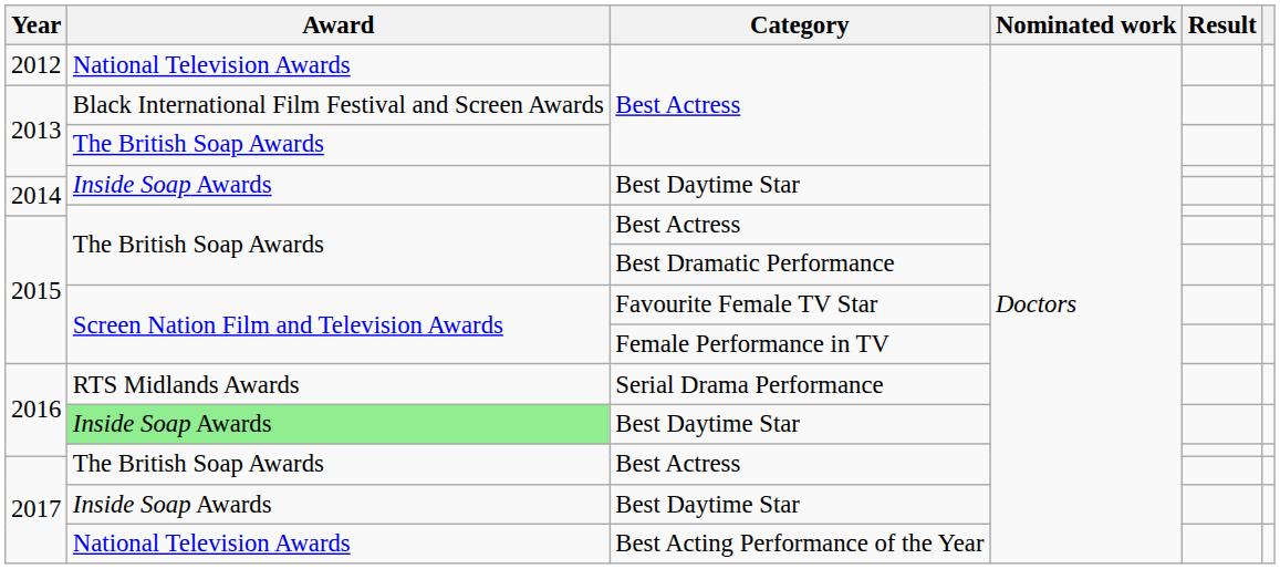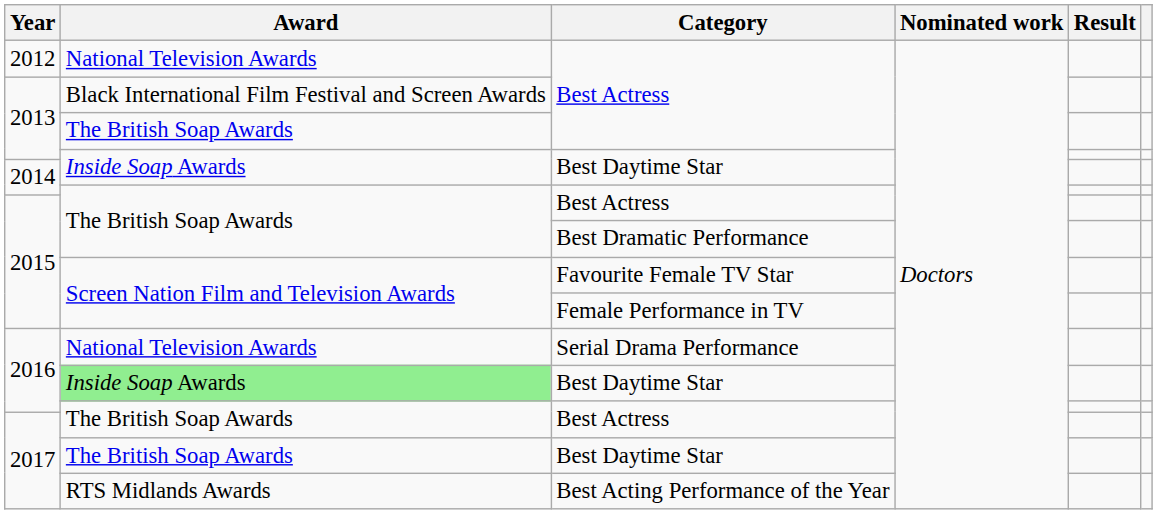 <table class="wikitable unsortable">
 <tr>
 <th>Year</th>
 <th>Award</th>
 <th>Category</th>
 <th>Nominated work</th>
 <th>Result</th>
 <th></th>
 </tr>
 <tr>
 <td>2012</td>
 <td><a href='#'>National Television Awards</a></td>
 <td rowspan="3"><a href='#'>Best Actress</a></td>
 <td rowspan="16"><em>Doctors</em></td>
 <td></td>
 <td align="center"></td>
 </tr>
 <tr>
 <td rowspan="3">2013</td>
 <td>Black International Film Festival and Screen Awards</td>
 <td></td>
 <td align="center"></td>
 </tr>
 <tr>
 <td><a href='#'>The British Soap Awards</a></td>
 <td></td>
 <td align="center"></td>
 </tr>
 <tr>
 <td rowspan="2"><a href='#'><em>Inside Soap</em> Awards</a></td>
 <td rowspan="2">Best Daytime Star</td>
 <td></td>
 <td align="center"></td>
 </tr>
 <tr>
 <td rowspan="2">2014</td>
 <td></td>
 <td align="center"></td>
 </tr>
 <tr>
 <td rowspan="3">The British Soap Awards</td>
 <td rowspan="2">Best Actress</td>
 <td></td>
 <td align="center"></td>
 </tr>
 <tr>
 <td rowspan="4">2015</td>
 <td></td>
 <td align="center"></td>
 </tr>
 <tr>
 <td>Best Dramatic Performance</td>
 <td></td>
 <td align="center"></td>
 </tr>
 <tr>
 <td rowspan="2"><a href='#'>Screen Nation Film and Television Awards</a></td>
 <td>Favourite Female TV Star</td>
 <td></td>
 <td align="center"></td>
 </tr>
 <tr>
 <td>Female Performance in TV</td>
 <td></td>
 <td align="center"></td>
 </tr>
 <tr>
 <td rowspan="3">2016</td>
-<td>RTS Midlands Awards</td>
+<td><a href='#'>National Television Awards</a></td>
 <td>Serial Drama Performance</td>
 <td></td>
 <td align="center"></td>
 </tr>
 <tr>
 <td style="background: lightgreen;"><em>Inside Soap</em> Awards</td>
 <td>Best Daytime Star</td>
 <td></td>
 <td align="center"></td>
 </tr>
 <tr>
 <td rowspan="2">The British Soap Awards</td>
 <td rowspan="2">Best Actress</td>
 <td></td>
 <td align="center"></td>
 </tr>
 <tr>
 <td rowspan="3">2017</td>
 <td></td>
 <td align="center"></td>
 </tr>
 <tr>
-<td><em>Inside Soap</em> Awards</td>
+<td><a href='#'>The British Soap Awards</a></td>
 <td>Best Daytime Star</td>
 <td></td>
 <td align="center"></td>
 </tr>
 <tr>
-<td><a href='#'>National Television Awards</a></td>
+<td>RTS Midlands Awards</td>
 <td>Best Acting Performance of the Year</td>
 <td></td>
 <td align="center"></td>
 </tr>
 </table>
